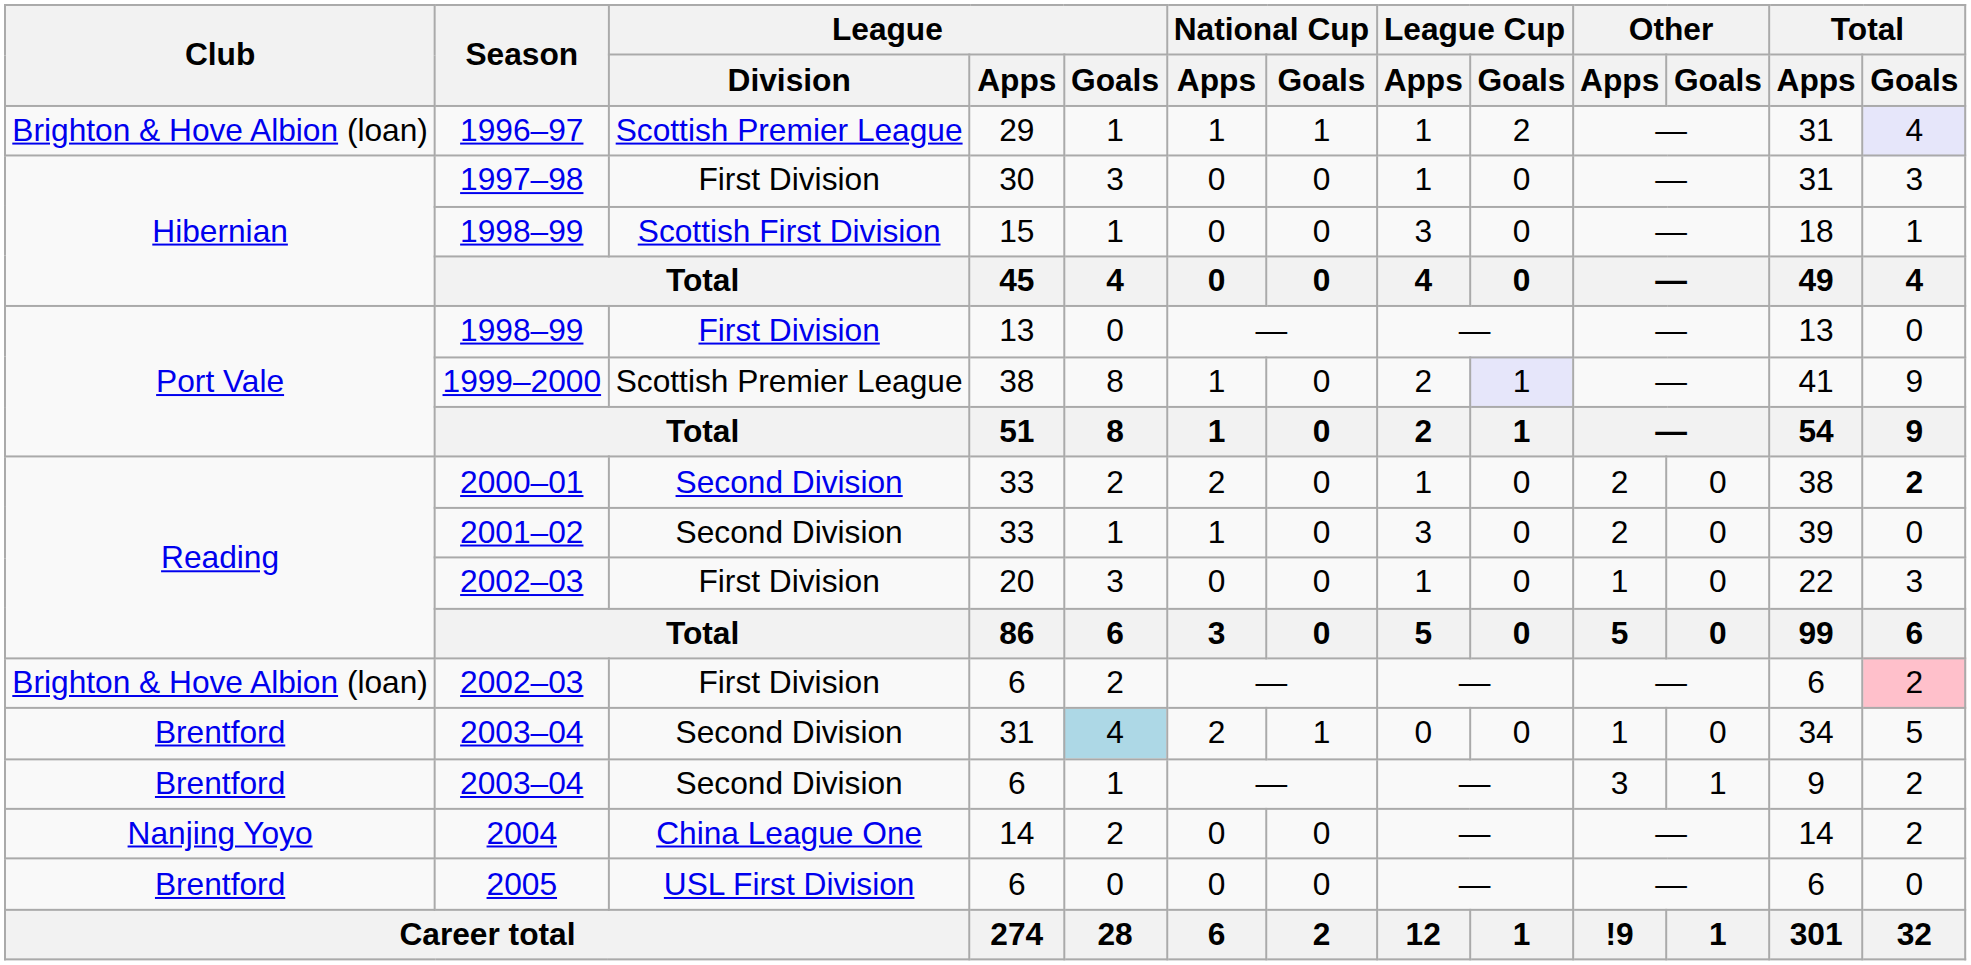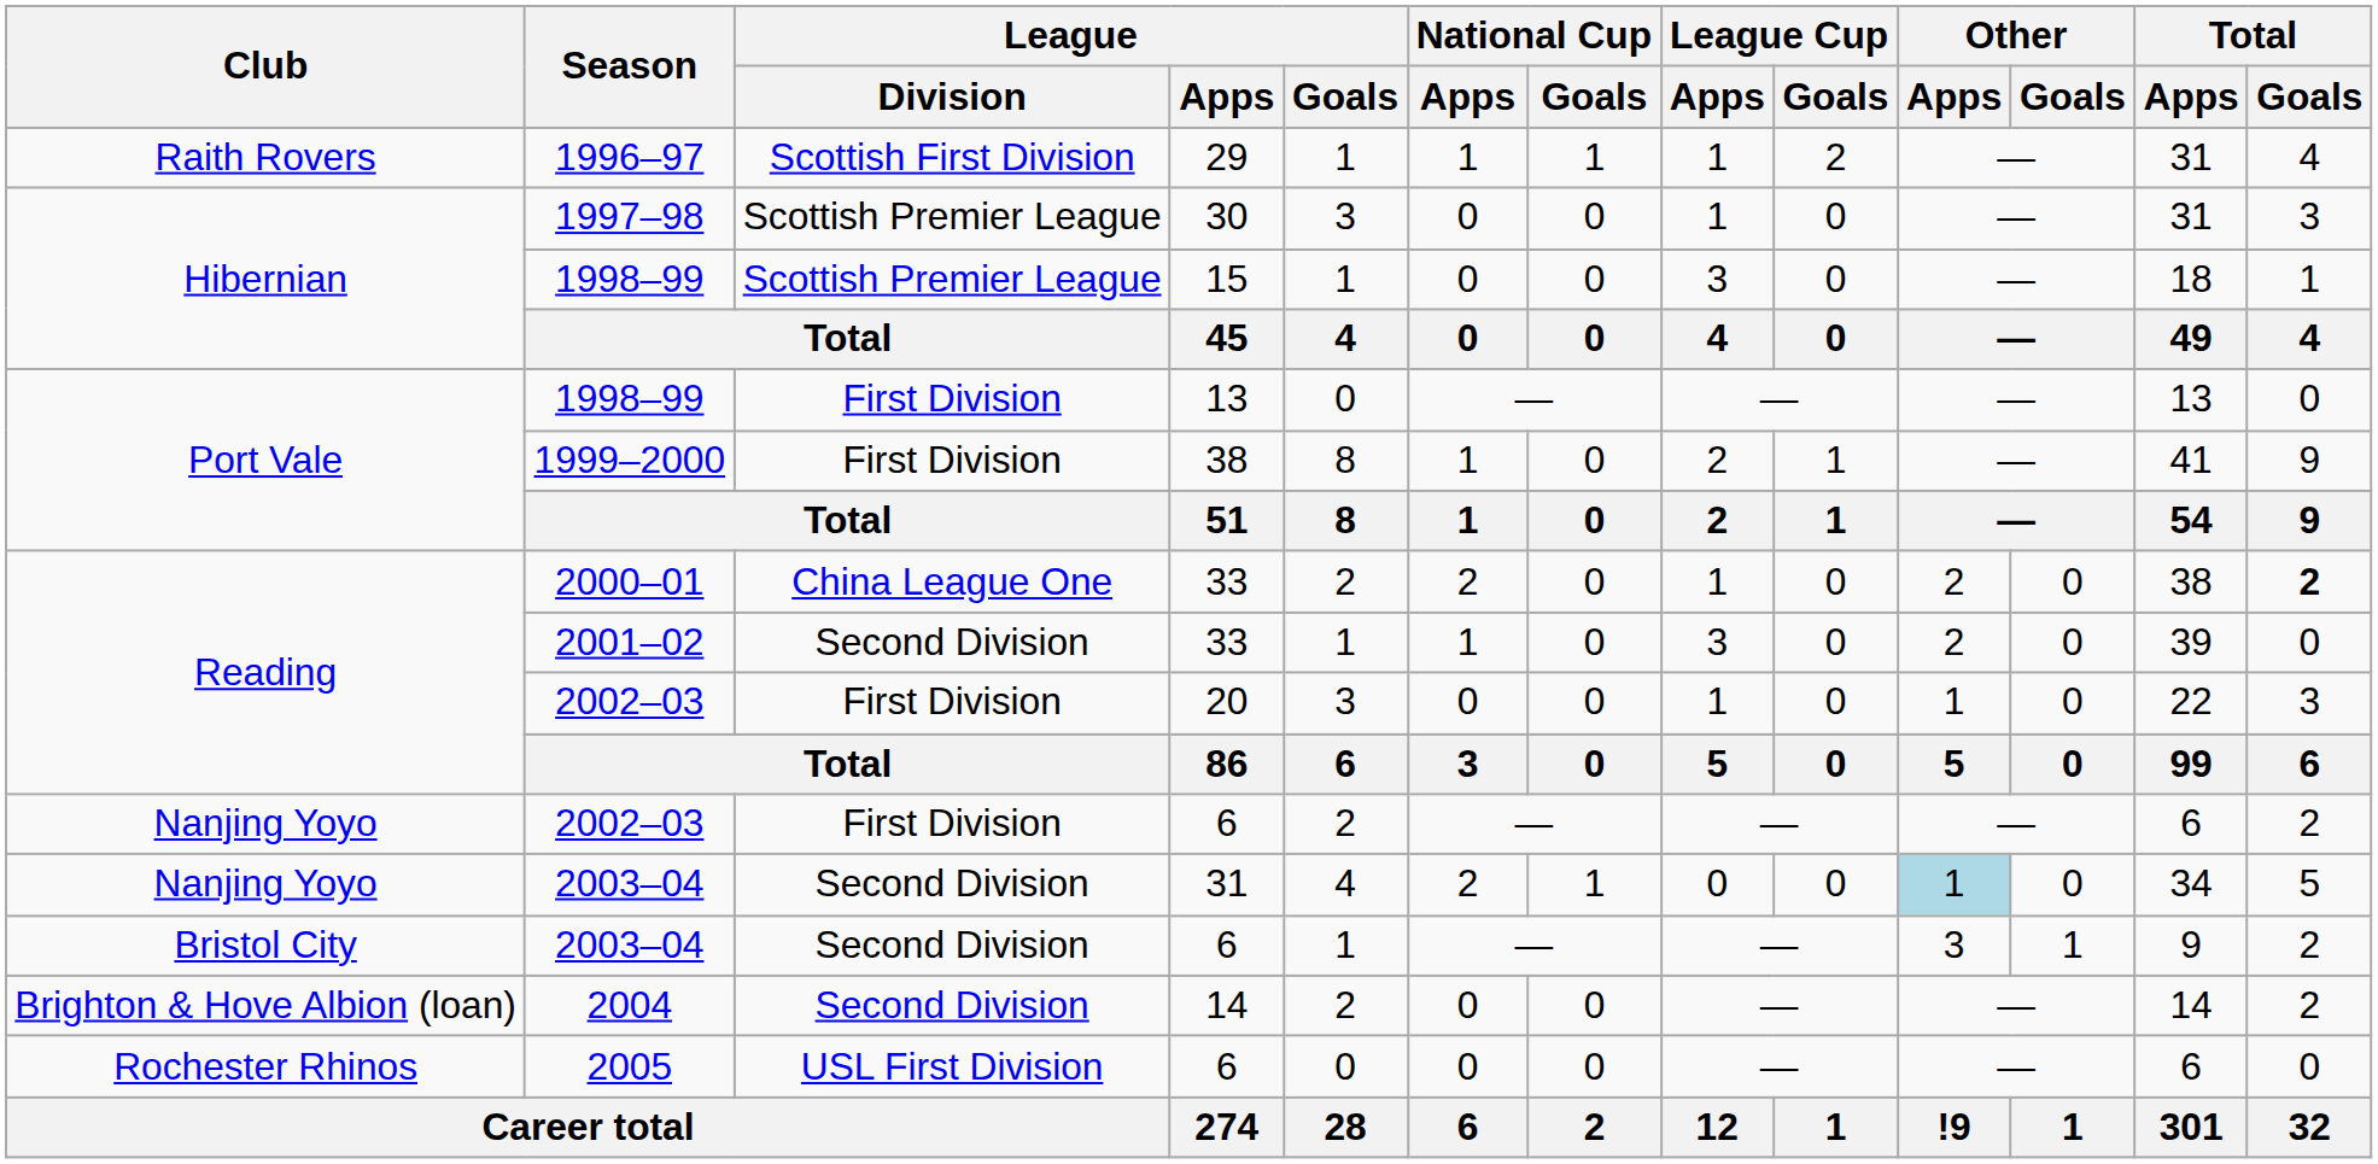 <table class="wikitable" style="text-align:center">
 <tr>
 <th rowspan="2">Club</th>
 <th rowspan="2">Season</th>
 <th colspan="3">League</th>
 <th colspan="2">National Cup</th>
 <th colspan="2">League Cup</th>
 <th colspan="2">Other</th>
 <th colspan="2">Total</th>
 </tr>
 <tr>
 <th>Division</th>
 <th>Apps</th>
 <th>Goals</th>
 <th>Apps</th>
 <th>Goals</th>
 <th>Apps</th>
 <th>Goals</th>
 <th>Apps</th>
 <th>Goals</th>
 <th>Apps</th>
 <th>Goals</th>
 </tr>
 <tr>
-<td><a href='#'>Brighton & Hove Albion</a> (loan)</td>
+<td><a href='#'>Raith Rovers</a></td>
 <td><a href='#'>1996–97</a></td>
-<td><a href='#'>Scottish Premier League</a></td>
+<td><a href='#'>Scottish First Division</a></td>
 <td>29</td>
 <td>1</td>
 <td>1</td>
 <td>1</td>
 <td>1</td>
 <td>2</td>
 <td colspan="2">—</td>
 <td>31</td>
-<td style="background: lavender;">4</td>
+<td>4</td>
 </tr>
 <tr>
 <td rowspan="3"><a href='#'>Hibernian</a></td>
 <td><a href='#'>1997–98</a></td>
-<td>First Division</td>
+<td>Scottish Premier League</td>
 <td>30</td>
 <td>3</td>
 <td>0</td>
 <td>0</td>
 <td>1</td>
 <td>0</td>
 <td colspan="2">—</td>
 <td>31</td>
 <td>3</td>
 </tr>
 <tr>
 <td><a href='#'>1998–99</a></td>
-<td><a href='#'>Scottish First Division</a></td>
+<td><a href='#'>Scottish Premier League</a></td>
 <td>15</td>
 <td>1</td>
 <td>0</td>
 <td>0</td>
 <td>3</td>
 <td>0</td>
 <td colspan="2">—</td>
 <td>18</td>
 <td>1</td>
 </tr>
 <tr>
 <th colspan="2">Total</th>
 <th>45</th>
 <th>4</th>
 <th>0</th>
 <th>0</th>
 <th>4</th>
 <th>0</th>
 <th colspan="2">—</th>
 <th>49</th>
 <th>4</th>
 </tr>
 <tr>
 <td rowspan="3"><a href='#'>Port Vale</a></td>
 <td><a href='#'>1998–99</a></td>
 <td><a href='#'>First Division</a></td>
 <td>13</td>
 <td>0</td>
 <td colspan="2">—</td>
 <td colspan="2">—</td>
 <td colspan="2">—</td>
 <td>13</td>
 <td>0</td>
 </tr>
 <tr>
 <td><a href='#'>1999–2000</a></td>
-<td>Scottish Premier League</td>
+<td>First Division</td>
 <td>38</td>
 <td>8</td>
 <td>1</td>
 <td>0</td>
 <td>2</td>
-<td style="background: lavender;">1</td>
+<td>1</td>
 <td colspan="2">—</td>
 <td>41</td>
 <td>9</td>
 </tr>
 <tr>
 <th colspan="2">Total</th>
 <th>51</th>
 <th>8</th>
 <th>1</th>
 <th>0</th>
 <th>2</th>
 <th>1</th>
 <th colspan="2">—</th>
 <th>54</th>
 <th>9</th>
 </tr>
 <tr>
 <td rowspan="4"><a href='#'>Reading</a></td>
 <td><a href='#'>2000–01</a></td>
-<td><a href='#'>Second Division</a></td>
+<td><a href='#'>China League One</a></td>
 <td>33</td>
 <td>2</td>
 <td>2</td>
 <td>0</td>
 <td>1</td>
 <td>0</td>
 <td>2</td>
 <td>0</td>
 <td>38</td>
 <td><strong>2</strong></td>
 </tr>
 <tr>
 <td><a href='#'>2001–02</a></td>
 <td>Second Division</td>
 <td>33</td>
 <td>1</td>
 <td>1</td>
 <td>0</td>
 <td>3</td>
 <td>0</td>
 <td>2</td>
 <td>0</td>
 <td>39</td>
 <td>0</td>
 </tr>
 <tr>
 <td><a href='#'>2002–03</a></td>
 <td>First Division</td>
 <td>20</td>
 <td>3</td>
 <td>0</td>
 <td>0</td>
 <td>1</td>
 <td>0</td>
 <td>1</td>
 <td>0</td>
 <td>22</td>
 <td>3</td>
 </tr>
 <tr>
 <th colspan="2">Total</th>
 <th>86</th>
 <th>6</th>
 <th>3</th>
 <th>0</th>
 <th>5</th>
 <th>0</th>
 <th>5</th>
 <th>0</th>
 <th>99</th>
 <th>6</th>
 </tr>
 <tr>
-<td><a href='#'>Brighton & Hove Albion</a> (loan)</td>
+<td><a href='#'>Nanjing Yoyo</a></td>
 <td><a href='#'>2002–03</a></td>
 <td>First Division</td>
 <td>6</td>
 <td>2</td>
 <td colspan="2">—</td>
 <td colspan="2">—</td>
 <td colspan="2">—</td>
 <td>6</td>
-<td style="background: pink;">2</td>
+<td>2</td>
 </tr>
 <tr>
-<td><a href='#'>Brentford</a></td>
+<td><a href='#'>Nanjing Yoyo</a></td>
 <td><a href='#'>2003–04</a></td>
 <td>Second Division</td>
 <td>31</td>
-<td style="background: lightblue;">4</td>
+<td>4</td>
 <td>2</td>
 <td>1</td>
 <td>0</td>
 <td>0</td>
-<td>1</td>
+<td style="background: lightblue;">1</td>
 <td>0</td>
 <td>34</td>
 <td>5</td>
 </tr>
 <tr>
-<td><a href='#'>Brentford</a></td>
+<td><a href='#'>Bristol City</a></td>
 <td><a href='#'>2003–04</a></td>
 <td>Second Division</td>
 <td>6</td>
 <td>1</td>
 <td colspan="2">—</td>
 <td colspan="2">—</td>
 <td>3</td>
 <td>1</td>
 <td>9</td>
 <td>2</td>
 </tr>
 <tr>
-<td><a href='#'>Nanjing Yoyo</a></td>
+<td><a href='#'>Brighton & Hove Albion</a> (loan)</td>
 <td><a href='#'>2004</a></td>
-<td><a href='#'>China League One</a></td>
+<td><a href='#'>Second Division</a></td>
 <td>14</td>
 <td>2</td>
 <td>0</td>
 <td>0</td>
 <td colspan="2">—</td>
 <td colspan="2">—</td>
 <td>14</td>
 <td>2</td>
 </tr>
 <tr>
-<td><a href='#'>Brentford</a></td>
+<td><a href='#'>Rochester Rhinos</a></td>
 <td><a href='#'>2005</a></td>
 <td><a href='#'>USL First Division</a></td>
 <td>6</td>
 <td>0</td>
 <td>0</td>
 <td>0</td>
 <td colspan="2">—</td>
 <td colspan="2">—</td>
 <td>6</td>
 <td>0</td>
 </tr>
 <tr>
 <th colspan="3">Career total</th>
 <th>274</th>
 <th>28</th>
 <th>6</th>
 <th>2</th>
 <th>12</th>
 <th>1</th>
 <th>!9</th>
 <th>1</th>
 <th>301</th>
 <th>32</th>
 </tr>
 </table>
